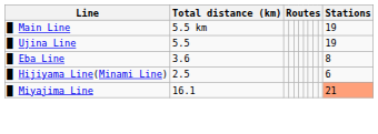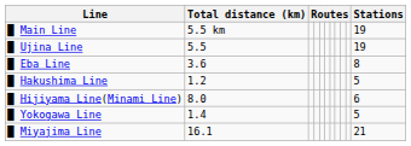 <table class="wikitable">
 <tr>
 <th>Line</th>
 <th>Total distance (km)</th>
 <th colspan="8">Routes</th>
 <th>Stations</th>
 </tr>
 <tr>
 <td align="left"><span>█</span> <a href='#'>Main Line</a></td>
 <td>5.5 km</td>
 <td></td>
 <td></td>
 <td></td>
 <td></td>
 <td></td>
 <td></td>
 <td></td>
 <td></td>
 <td>19</td>
 </tr>
 <tr>
 <td align="left"><span>█</span> <a href='#'>Ujina Line</a></td>
 <td>5.5</td>
 <td></td>
 <td></td>
 <td></td>
 <td></td>
 <td></td>
 <td></td>
 <td></td>
 <td></td>
 <td>19</td>
 </tr>
 <tr>
 <td align="left"><span>█</span> <a href='#'>Eba Line</a></td>
 <td>3.6</td>
 <td></td>
 <td></td>
 <td></td>
 <td></td>
 <td></td>
 <td></td>
 <td></td>
 <td></td>
 <td>8</td>
 </tr>
 <tr>
+<td align="left"><span>█</span> <a href='#'>Hakushima Line</a></td>
+<td>1.2</td>
+<td></td>
+<td></td>
+<td></td>
+<td></td>
+<td></td>
+<td></td>
+<td></td>
+<td></td>
+<td>5</td>
+</tr>
+<tr>
 <td align="left"><span>█</span> <a href='#'>Hijiyama Line</a>(<a href='#'>Minami Line</a>)</td>
-<td>2.5</td>
+<td>8.0</td>
 <td></td>
 <td></td>
 <td></td>
 <td></td>
 <td></td>
 <td></td>
 <td></td>
 <td></td>
 <td>6</td>
+</tr>
+<tr>
+<td align="left"><span>█</span> <a href='#'>Yokogawa Line</a></td>
+<td>1.4</td>
+<td></td>
+<td></td>
+<td></td>
+<td></td>
+<td></td>
+<td></td>
+<td></td>
+<td></td>
+<td>5</td>
 </tr>
 <tr>
 <td align="left"><span>█</span> <a href='#'>Miyajima Line</a></td>
 <td>16.1</td>
 <td></td>
 <td></td>
 <td></td>
 <td></td>
 <td></td>
 <td></td>
 <td></td>
 <td></td>
-<td style="background: lightsalmon;">21</td>
+<td>21</td>
 </tr>
 </table>
